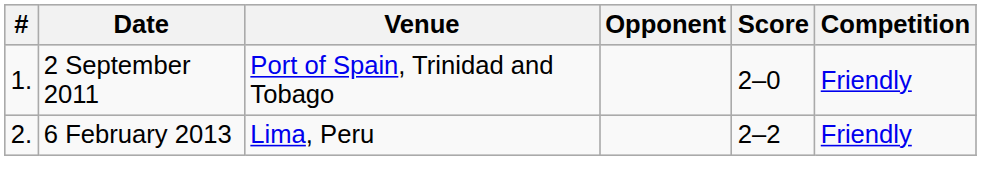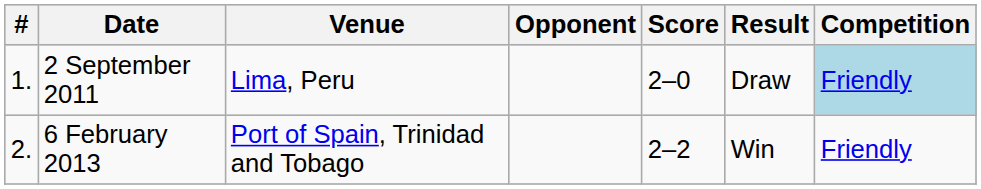 <table class="wikitable sortable">
 <tr>
 <th>#</th>
 <th>Date</th>
 <th>Venue</th>
 <th>Opponent</th>
 <th>Score</th>
+<th>Result</th>
 <th>Competition</th>
 </tr>
 <tr>
 <td>1.</td>
 <td>2 September 2011</td>
-<td><a href='#'>Port of Spain</a>, Trinidad and Tobago</td>
+<td><a href='#'>Lima</a>, Peru</td>
 <td></td>
 <td>2–0</td>
-<td><a href='#'>Friendly</a></td>
+<td>Draw</td>
+<td style="background: lightblue;"><a href='#'>Friendly</a></td>
 </tr>
 <tr>
 <td>2.</td>
 <td>6 February 2013</td>
-<td><a href='#'>Lima</a>, Peru</td>
+<td><a href='#'>Port of Spain</a>, Trinidad and Tobago</td>
 <td></td>
 <td>2–2</td>
+<td>Win</td>
 <td><a href='#'>Friendly</a></td>
 </tr>
 </table>
